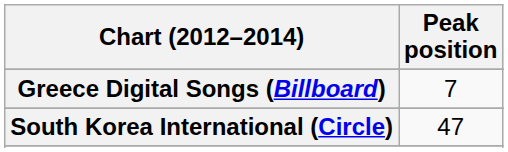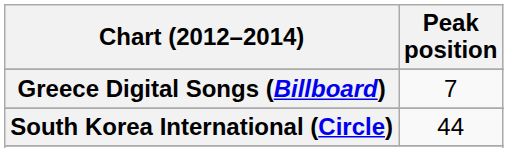 <table class="wikitable sortable plainrowheaders">
 <tr>
 <th>Chart (2012–2014)</th>
 <th>Peak<br>position</th>
 </tr>
 <tr>
 </tr>
 <tr>
 </tr>
 <tr>
 </tr>
 <tr>
 <th scope="row">Greece Digital Songs (<em><a href='#'>Billboard</a></em>)</th>
 <td align="center">7</td>
 </tr>
 <tr>
 </tr>
 <tr>
 </tr>
 <tr>
 </tr>
 <tr>
 </tr>
 <tr>
 <th scope="row">South Korea International (<a href='#'>Circle</a>)</th>
-<td align="center">47</td>
+<td align="center">44</td>
 </tr>
 <tr>
 </tr>
 <tr>
 </tr>
 <tr>
 </tr>
 <tr>
 </tr>
 <tr>
 </tr>
 <tr>
 </tr>
 </table>
